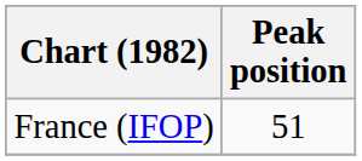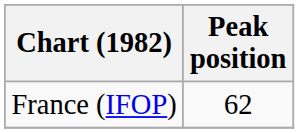 <table class="wikitable sortable">
 <tr>
 <th>Chart (1982)</th>
 <th>Peak<br>position</th>
 </tr>
 <tr>
 <td>France (<a href='#'>IFOP</a>)</td>
-<td align="center">51</td>
+<td align="center">62</td>
 </tr>
 <tr>
 </tr>
 </table>
